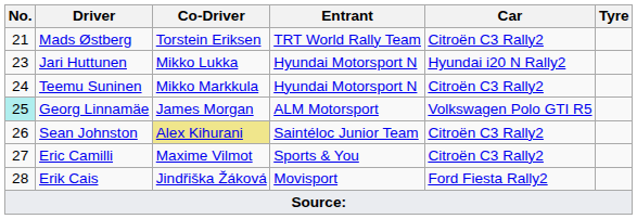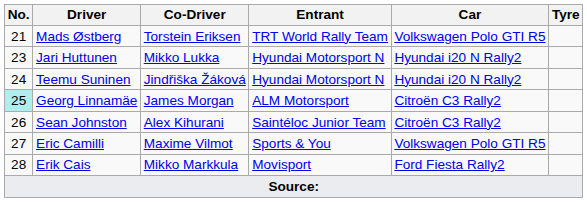 <table class="wikitable" style="font-size: 85%;">
 <tr>
 <th>No.</th>
 <th>Driver</th>
 <th>Co-Driver</th>
 <th>Entrant</th>
 <th>Car</th>
 <th>Tyre</th>
 </tr>
 <tr>
 <td align="center">21</td>
 <td> <a href='#'>Mads Østberg</a></td>
 <td> <a href='#'>Torstein Eriksen</a></td>
 <td> <a href='#'>TRT World Rally Team</a></td>
-<td><a href='#'>Citroën C3 Rally2</a></td>
+<td><a href='#'>Volkswagen Polo GTI R5</a></td>
 <td align="center"></td>
 </tr>
 <tr>
 <td align="center">23</td>
 <td> <a href='#'>Jari Huttunen</a></td>
 <td> <a href='#'>Mikko Lukka</a></td>
 <td> <a href='#'>Hyundai Motorsport N</a></td>
 <td><a href='#'>Hyundai i20 N Rally2</a></td>
 <td align="center"></td>
 </tr>
 <tr>
 <td align="center">24</td>
 <td> <a href='#'>Teemu Suninen</a></td>
-<td> <a href='#'>Mikko Markkula</a></td>
+<td> <a href='#'>Jindřiška Žáková</a></td>
 <td> <a href='#'>Hyundai Motorsport N</a></td>
-<td><a href='#'>Citroën C3 Rally2</a></td>
+<td><a href='#'>Hyundai i20 N Rally2</a></td>
 <td align="center"></td>
 </tr>
 <tr>
 <td align="center" style="background: paleturquoise;">25</td>
 <td> <a href='#'>Georg Linnamäe</a></td>
 <td> <a href='#'>James Morgan</a></td>
 <td> <a href='#'>ALM Motorsport</a></td>
-<td><a href='#'>Volkswagen Polo GTI R5</a></td>
+<td><a href='#'>Citroën C3 Rally2</a></td>
 <td align="center"></td>
 </tr>
 <tr>
 <td align="center">26</td>
 <td> <a href='#'>Sean Johnston</a></td>
-<td style="background: khaki;"> <a href='#'>Alex Kihurani</a></td>
+<td> <a href='#'>Alex Kihurani</a></td>
 <td> <a href='#'>Saintéloc Junior Team</a></td>
 <td><a href='#'>Citroën C3 Rally2</a></td>
 <td align="center"></td>
 </tr>
 <tr>
 <td align="center">27</td>
 <td> <a href='#'>Eric Camilli</a></td>
 <td> <a href='#'>Maxime Vilmot</a></td>
 <td> <a href='#'>Sports & You</a></td>
-<td><a href='#'>Citroën C3 Rally2</a></td>
+<td><a href='#'>Volkswagen Polo GTI R5</a></td>
 <td align="center"></td>
 </tr>
 <tr>
 <td align="center">28</td>
 <td> <a href='#'>Erik Cais</a></td>
-<td> <a href='#'>Jindřiška Žáková</a></td>
+<td> <a href='#'>Mikko Markkula</a></td>
 <td> <a href='#'>Movisport</a></td>
 <td><a href='#'>Ford Fiesta Rally2</a></td>
 <td align="center"></td>
 </tr>
 <tr>
 <td colspan="6" style="background-color:#EAECF0;text-align:center"><strong>Source:</strong></td>
 </tr>
 </table>
